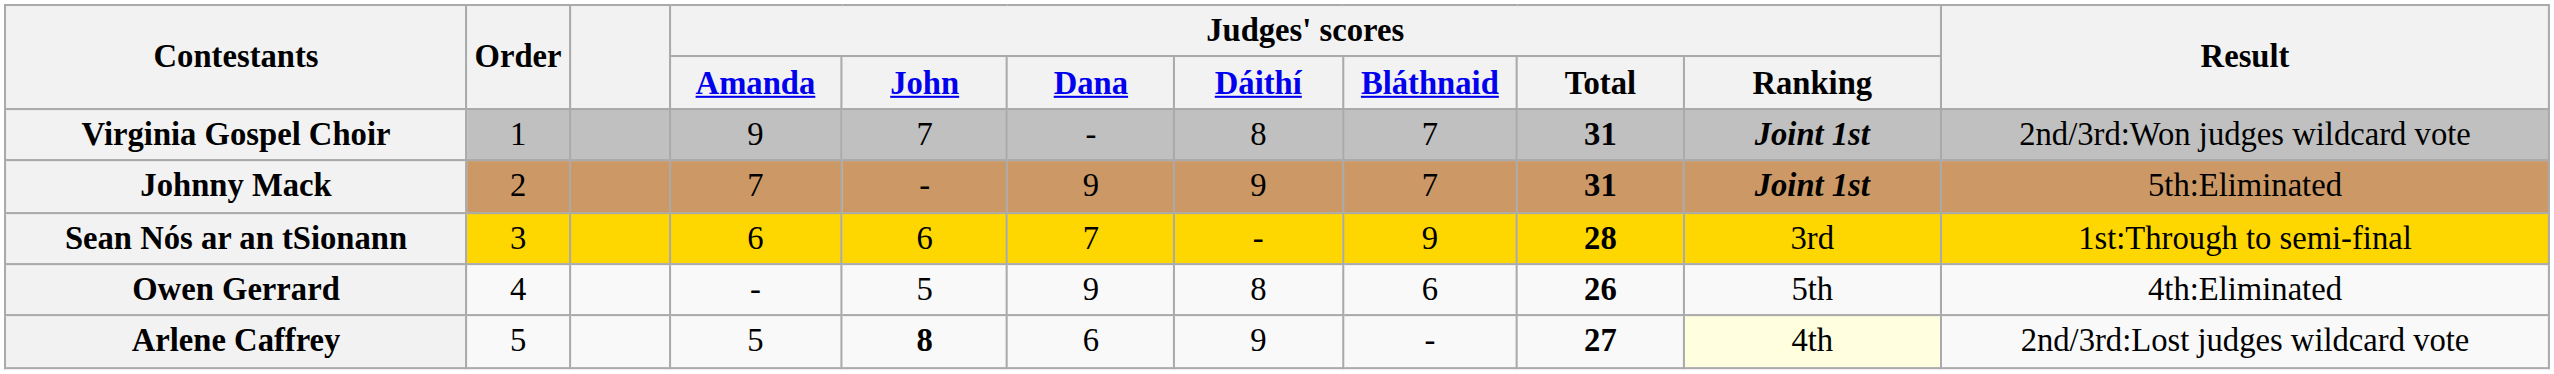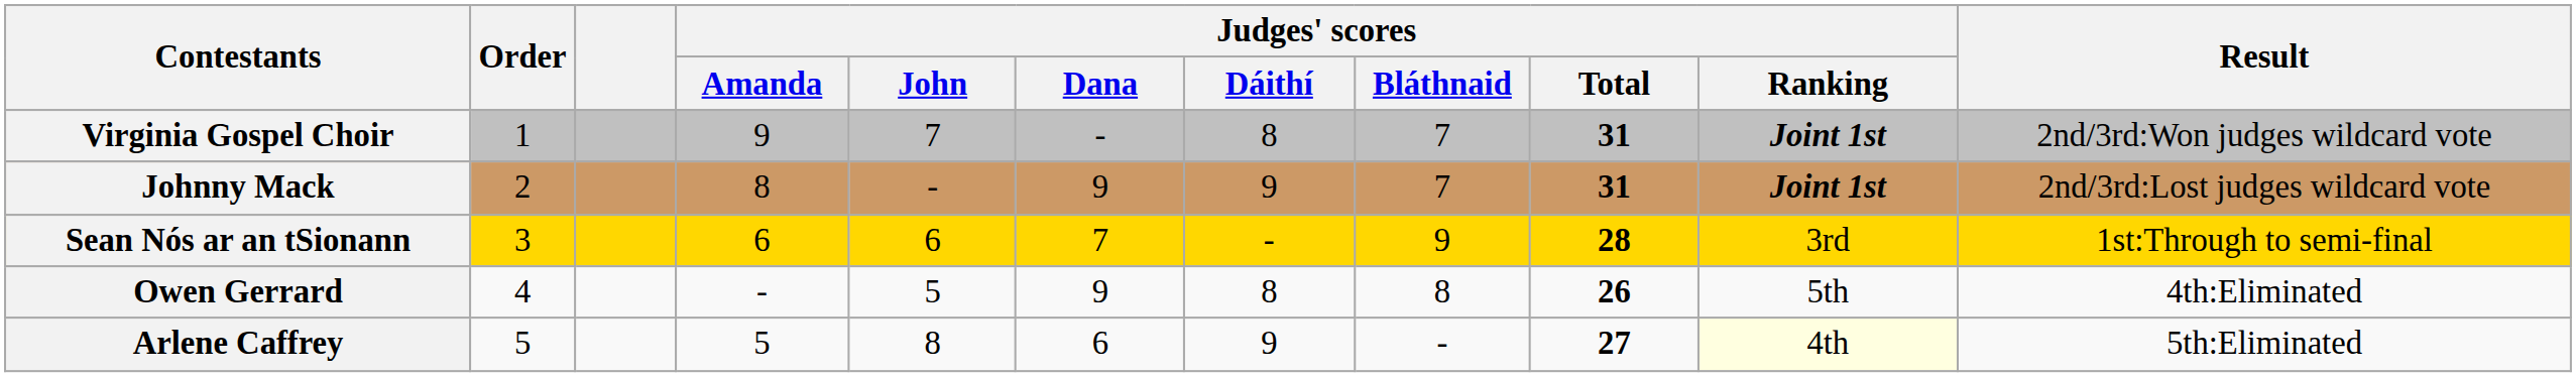 <table class="wikitable plainrowheaders" style="text-align:center;">
 <tr>
 <th style="width:15em;" rowspan="2">Contestants</th>
 <th style="width:1em;"  rowspan="2">Order</th>
 <th style="width:3em;"  rowspan="2"></th>
 <th style="width:38em"  colspan="7">Judges' scores</th>
 <th style="width:20em;" rowspan="2">Result</th>
 </tr>
 <tr>
 <th style="width:5em;"><a href='#'>Amanda</a></th>
 <th style="width:5em;"><a href='#'>John</a></th>
 <th style="width:5em;"><a href='#'>Dana</a></th>
 <th style="width:5em;"><a href='#'>Dáithí</a></th>
 <th style="width:5em;"><a href='#'>Bláthnaid</a></th>
 <th style="width:5em;">Total</th>
 <th style="width:8em;">Ranking</th>
 </tr>
 <tr style="background:silver;">
 <th scope="row">Virginia Gospel Choir</th>
 <td>1</td>
 <td></td>
 <td>9</td>
 <td>7</td>
 <td>-</td>
 <td>8</td>
 <td>7</td>
 <td><strong>31</strong></td>
 <td><strong><em>Joint 1st</em></strong></td>
 <td>2nd/3rd:Won judges wildcard vote</td>
 </tr>
 <tr style="background:#c96;">
 <th scope="row">Johnny Mack</th>
 <td>2</td>
 <td></td>
-<td>7</td>
+<td>8</td>
 <td>-</td>
 <td>9</td>
 <td>9</td>
 <td>7</td>
 <td><strong>31</strong></td>
 <td><strong><em>Joint 1st</em></strong></td>
-<td>5th:Eliminated</td>
+<td>2nd/3rd:Lost judges wildcard vote</td>
 </tr>
 <tr style="background:gold">
 <th scope="row">Sean Nós ar an tSionann</th>
 <td>3</td>
 <td></td>
 <td>6</td>
 <td>6</td>
 <td>7</td>
 <td>-</td>
 <td>9</td>
 <td><strong>28</strong></td>
 <td>3rd</td>
 <td>1st:Through to semi-final</td>
 </tr>
 <tr>
 <th scope="row">Owen Gerrard</th>
 <td>4</td>
 <td></td>
 <td>-</td>
 <td>5</td>
 <td>9</td>
 <td>8</td>
-<td>6</td>
+<td>8</td>
 <td><strong>26</strong></td>
 <td>5th</td>
 <td>4th:Eliminated</td>
 </tr>
 <tr>
 <th scope="row">Arlene Caffrey</th>
 <td>5</td>
 <td></td>
 <td>5</td>
-<td><strong>8</strong></td>
+<td>8</td>
 <td>6</td>
 <td>9</td>
 <td>-</td>
 <td><strong>27</strong></td>
 <td style="background: lightyellow;">4th</td>
-<td>2nd/3rd:Lost judges wildcard vote</td>
+<td>5th:Eliminated</td>
 </tr>
 </table>
